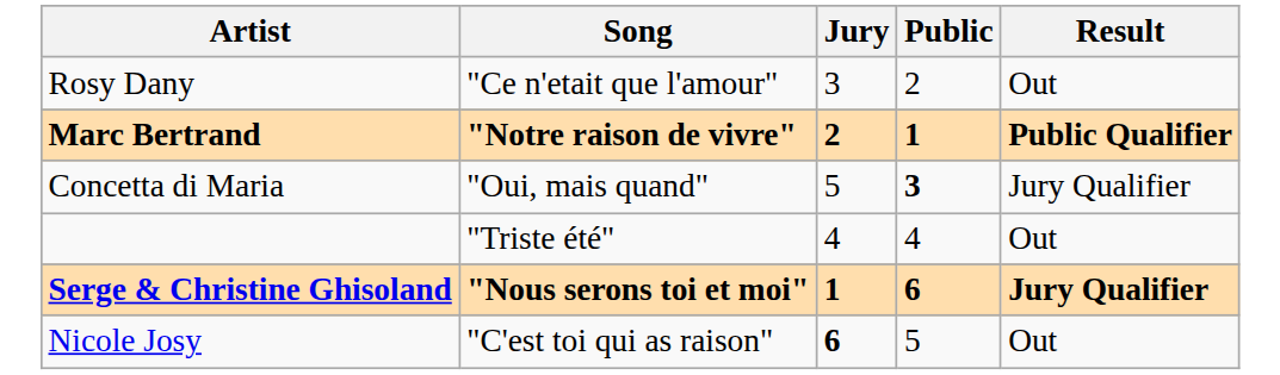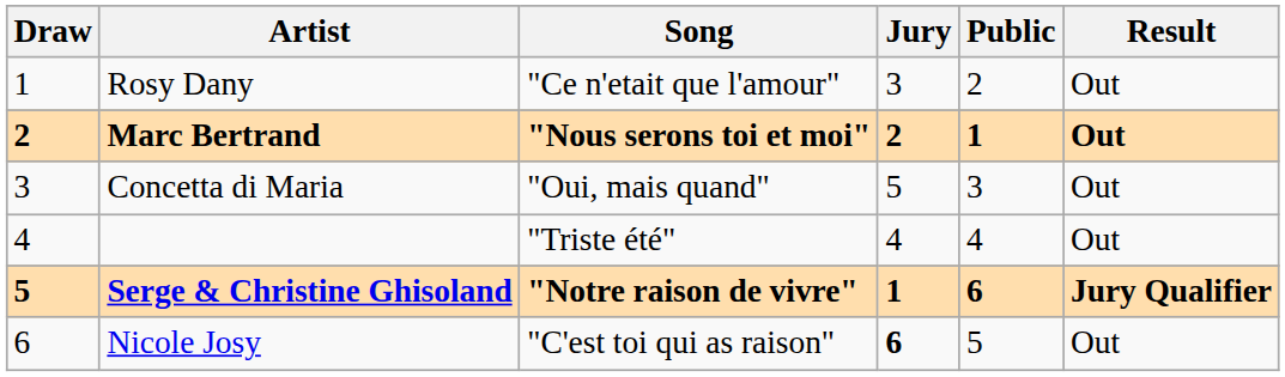 <table class="sortable wikitable" style="margin: 1em auto 1em auto; text-align:left">
 <tr>
+<th>Draw</th>
 <th>Artist</th>
 <th>Song</th>
 <th>Jury</th>
 <th>Public</th>
 <th>Result</th>
 </tr>
 <tr>
+<td>1</td>
 <td>Rosy Dany</td>
 <td>"Ce n'etait que l'amour"</td>
 <td>3</td>
 <td>2</td>
 <td>Out</td>
 </tr>
 <tr style="font-weight:bold; background:navajowhite;">
+<td>2</td>
 <td>Marc Bertrand</td>
-<td>"Notre raison de vivre"</td>
+<td>"Nous serons toi et moi"</td>
 <td>2</td>
 <td>1</td>
-<td>Public Qualifier</td>
+<td>Out</td>
 </tr>
 <tr>
+<td>3</td>
 <td>Concetta di Maria</td>
 <td>"Oui, mais quand"</td>
 <td>5</td>
-<td><strong>3</strong></td>
-<td>Jury Qualifier</td>
+<td>3</td>
+<td>Out</td>
 </tr>
 <tr>
+<td>4</td>
 <td></td>
 <td>"Triste été"</td>
 <td>4</td>
 <td>4</td>
 <td>Out</td>
 </tr>
 <tr style="font-weight:bold; background:navajowhite;">
+<td>5</td>
 <td><a href='#'>Serge & Christine Ghisoland</a></td>
-<td>"Nous serons toi et moi"</td>
+<td>"Notre raison de vivre"</td>
 <td>1</td>
 <td>6</td>
 <td>Jury Qualifier</td>
 </tr>
 <tr>
+<td>6</td>
 <td><a href='#'>Nicole Josy</a></td>
 <td>"C'est toi qui as raison"</td>
 <td><strong>6</strong></td>
 <td>5</td>
 <td>Out</td>
 </tr>
 </table>
